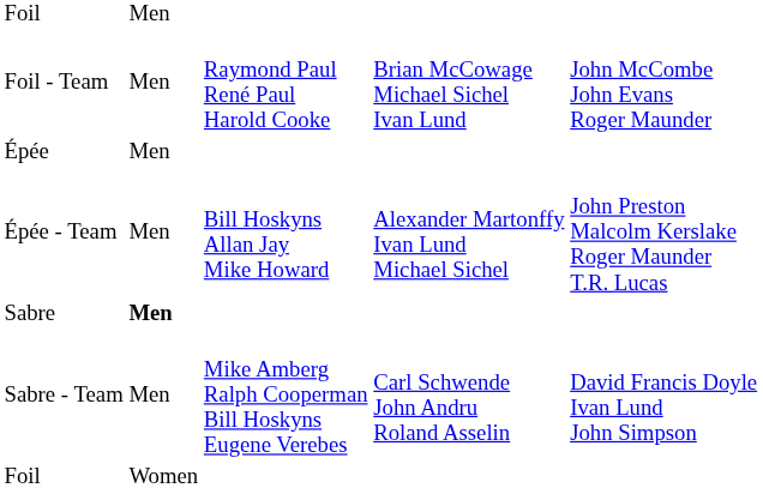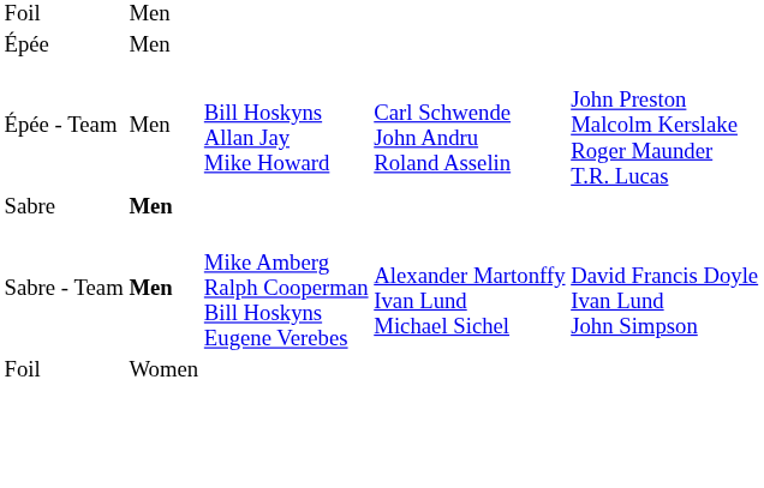 <table>
 <tr>
 <td>Foil</td>
 <td>Men</td>
 <td></td>
 <td></td>
 <td></td>
-</tr>
-<tr>
-<td>Foil - Team</td>
-<td>Men</td>
-<td><br><a href='#'>Raymond Paul</a><br><a href='#'>René Paul</a><br><a href='#'>Harold Cooke</a></td>
-<td><br><a href='#'>Brian McCowage</a><br><a href='#'>Michael Sichel</a><br><a href='#'>Ivan Lund</a></td>
-<td><br><a href='#'>John McCombe</a><br><a href='#'>John Evans</a><br><a href='#'>Roger Maunder</a></td>
 </tr>
 <tr>
 <td>Épée</td>
 <td>Men</td>
 <td></td>
 <td></td>
 <td></td>
 </tr>
 <tr>
 <td>Épée - Team</td>
 <td>Men</td>
 <td><br><a href='#'>Bill Hoskyns</a><br><a href='#'>Allan Jay</a><br><a href='#'>Mike Howard</a></td>
-<td><br><a href='#'>Alexander Martonffy</a><br><a href='#'>Ivan Lund</a><br><a href='#'>Michael Sichel</a></td>
+<td><br><a href='#'>Carl Schwende</a><br><a href='#'>John Andru</a><br><a href='#'>Roland Asselin</a></td>
 <td><br><a href='#'>John Preston</a><br><a href='#'>Malcolm Kerslake</a><br><a href='#'>Roger Maunder</a><br><a href='#'>T.R. Lucas</a></td>
 </tr>
 <tr>
 <td>Sabre</td>
 <td><strong>Men</strong></td>
 <td></td>
 <td></td>
 <td></td>
 </tr>
 <tr>
 <td>Sabre - Team</td>
-<td>Men</td>
+<td><strong>Men</strong></td>
 <td><br><a href='#'>Mike Amberg</a><br><a href='#'>Ralph Cooperman</a><br><a href='#'>Bill Hoskyns</a><br><a href='#'>Eugene Verebes</a></td>
-<td><br><a href='#'>Carl Schwende</a><br><a href='#'>John Andru</a><br><a href='#'>Roland Asselin</a></td>
+<td><br><a href='#'>Alexander Martonffy</a><br><a href='#'>Ivan Lund</a><br><a href='#'>Michael Sichel</a></td>
 <td><br><a href='#'>David Francis Doyle</a><br><a href='#'>Ivan Lund</a><br><a href='#'>John Simpson</a></td>
 </tr>
 <tr>
 <td>Foil</td>
 <td>Women</td>
 <td></td>
 <td></td>
 <td></td>
 </tr>
 </table>
